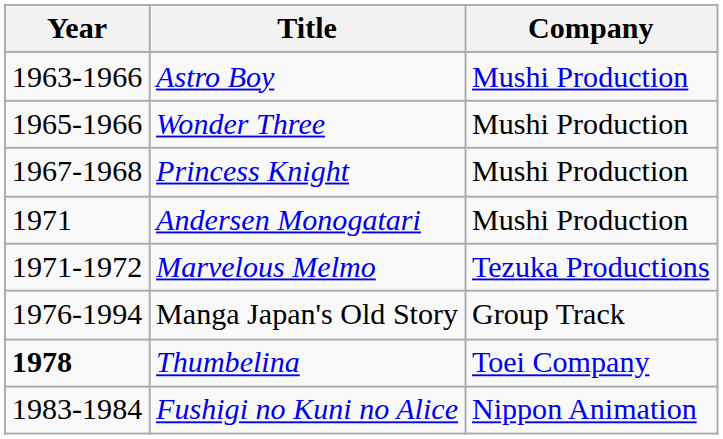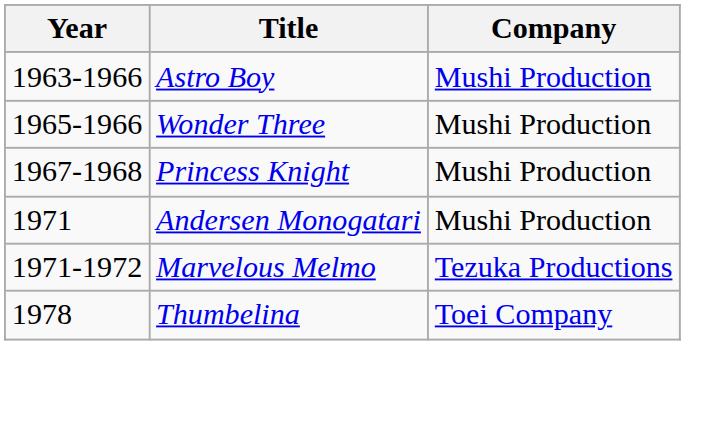 <table class="wikitable">
 <tr>
 <th>Year</th>
 <th>Title</th>
 <th>Company</th>
 </tr>
 <tr>
 <td>1963-1966</td>
 <td><a href='#'><em>Astro Boy</em></a></td>
 <td><a href='#'>Mushi Production</a></td>
 </tr>
 <tr>
 <td>1965-1966</td>
 <td><em><a href='#'>Wonder Three</a></em></td>
 <td>Mushi Production</td>
 </tr>
 <tr>
 <td>1967-1968</td>
 <td><em><a href='#'>Princess Knight</a></em></td>
 <td>Mushi Production</td>
 </tr>
 <tr>
 <td>1971</td>
 <td><a href='#'><em>Andersen Monogatari</em></a></td>
 <td>Mushi Production</td>
 </tr>
 <tr>
 <td>1971-1972</td>
 <td><em><a href='#'>Marvelous Melmo</a></em></td>
 <td><a href='#'>Tezuka Productions</a></td>
 </tr>
 <tr>
-<td>1976-1994</td>
-<td>Manga Japan's Old Story</td>
-<td>Group Track</td>
-</tr>
-<tr>
-<td><strong>1978</strong></td>
+<td>1978</td>
 <td><em><a href='#'>Thumbelina</a></em></td>
 <td><a href='#'>Toei Company</a></td>
 </tr>
-<tr>
-<td>1983-1984</td>
-<td><em><a href='#'>Fushigi no Kuni no Alice</a></em></td>
-<td><a href='#'>Nippon Animation</a></td>
-</tr>
 </table>
